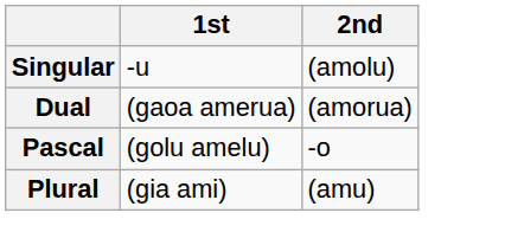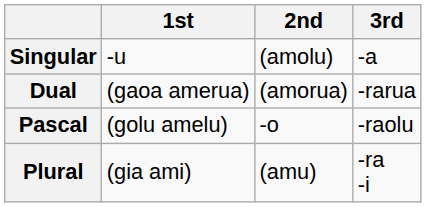 <table class="wikitable">
 <tr>
 <th></th>
 <th>1st</th>
 <th>2nd</th>
+<th>3rd</th>
 </tr>
 <tr>
 <th>Singular</th>
 <td>-u</td>
 <td>(amolu)</td>
+<td>-a</td>
 </tr>
 <tr>
 <th>Dual</th>
 <td>(gaoa amerua)</td>
 <td>(amorua)</td>
+<td>-rarua</td>
 </tr>
 <tr>
 <th>Pascal</th>
 <td>(golu amelu)</td>
 <td>-o</td>
+<td>-raolu</td>
 </tr>
 <tr>
 <th>Plural</th>
 <td>(gia ami)</td>
 <td>(amu)</td>
+<td>-ra<br>-i</td>
 </tr>
 </table>
